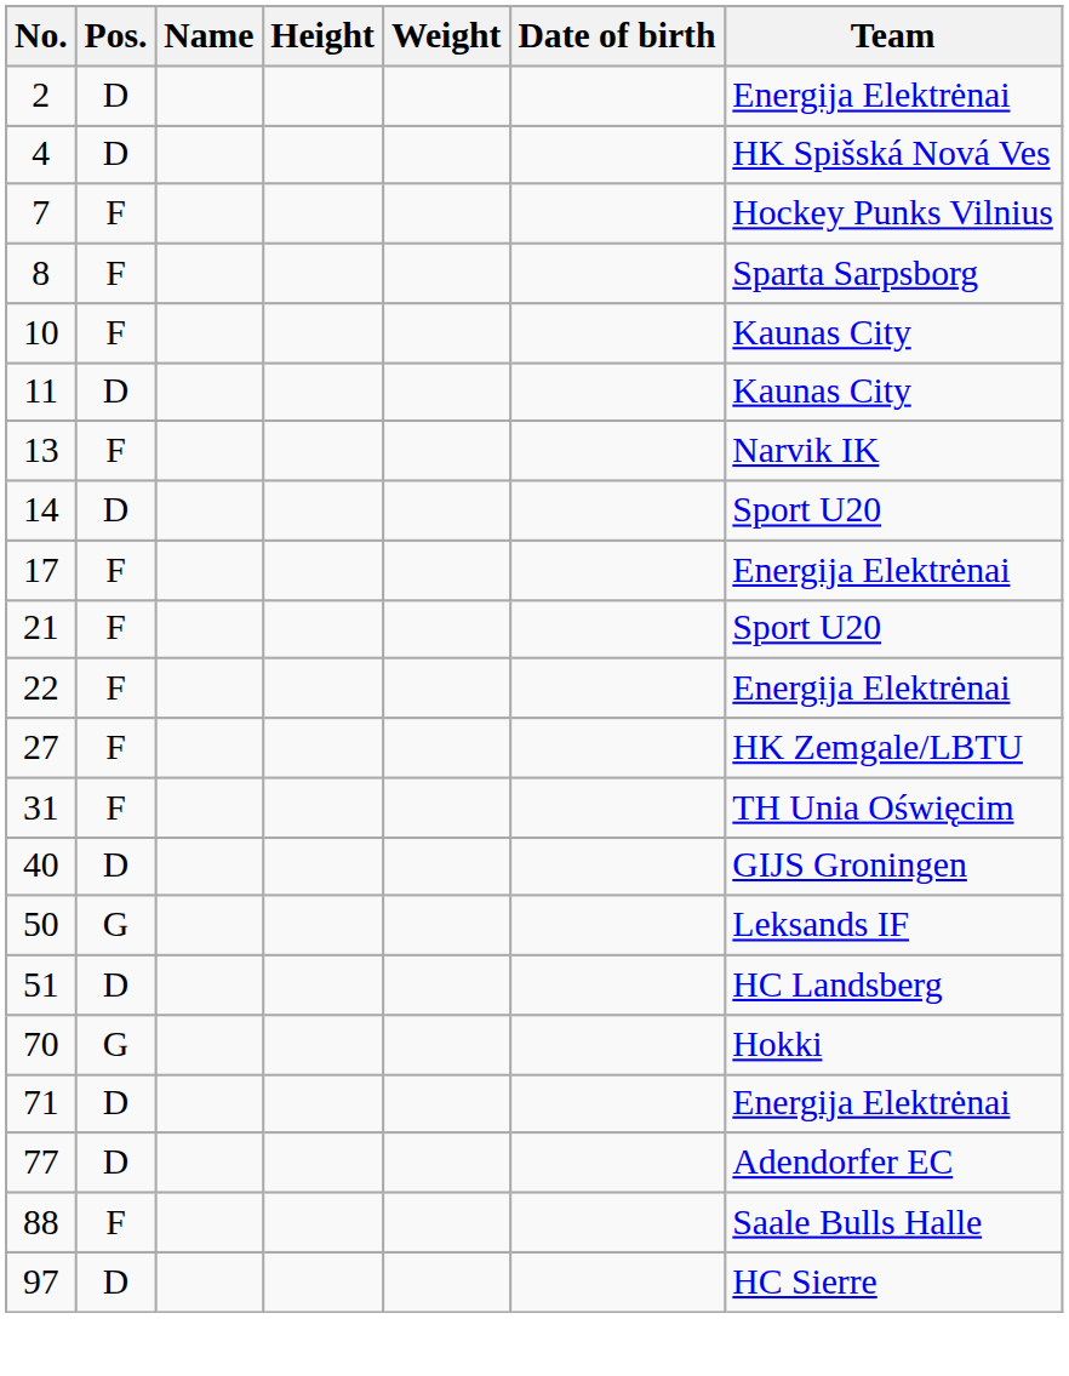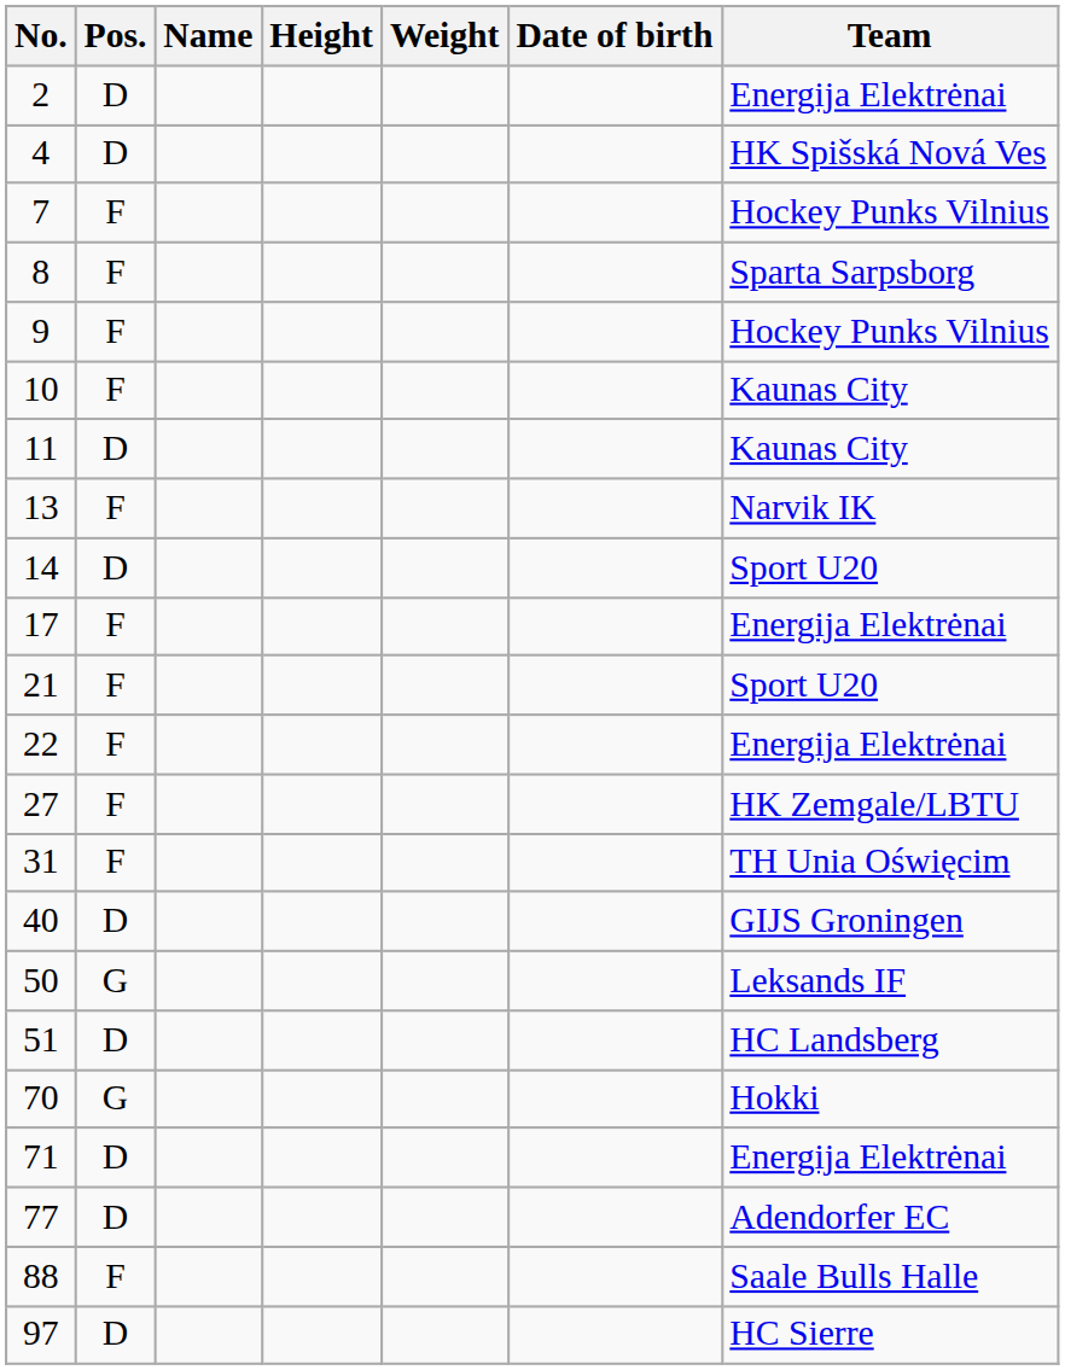 <table class="wikitable sortable" style="font-size:90%; text-align:center;">
 <tr>
 <th>No.</th>
 <th>Pos.</th>
 <th>Name</th>
 <th>Height</th>
 <th>Weight</th>
 <th>Date of birth</th>
 <th>Team</th>
 </tr>
 <tr>
 <td>2</td>
 <td>D</td>
 <td style="text-align:left;"></td>
 <td></td>
 <td></td>
 <td></td>
 <td style="text-align:left;"> <a href='#'>Energija Elektrėnai</a></td>
 </tr>
 <tr>
 <td>4</td>
 <td>D</td>
 <td style="text-align:left;"></td>
 <td></td>
 <td></td>
 <td></td>
 <td style="text-align:left;"> <a href='#'>HK Spišská Nová Ves</a></td>
 </tr>
 <tr>
 <td>7</td>
 <td>F</td>
 <td style="text-align:left;"></td>
 <td></td>
 <td></td>
 <td></td>
 <td style="text-align:left;"> <a href='#'>Hockey Punks Vilnius</a></td>
 </tr>
 <tr>
 <td>8</td>
 <td>F</td>
 <td style="text-align:left;"></td>
 <td></td>
 <td></td>
 <td></td>
 <td style="text-align:left;"> <a href='#'>Sparta Sarpsborg</a></td>
+</tr>
+<tr>
+<td>9</td>
+<td>F</td>
+<td style="text-align:left;"></td>
+<td></td>
+<td></td>
+<td></td>
+<td style="text-align:left;"> <a href='#'>Hockey Punks Vilnius</a></td>
 </tr>
 <tr>
 <td>10</td>
 <td>F</td>
 <td style="text-align:left;"></td>
 <td></td>
 <td></td>
 <td></td>
 <td style="text-align:left;"> <a href='#'>Kaunas City</a></td>
 </tr>
 <tr>
 <td>11</td>
 <td>D</td>
 <td style="text-align:left;"></td>
 <td></td>
 <td></td>
 <td></td>
 <td style="text-align:left;"> <a href='#'>Kaunas City</a></td>
 </tr>
 <tr>
 <td>13</td>
 <td>F</td>
 <td style="text-align:left;"></td>
 <td></td>
 <td></td>
 <td></td>
 <td style="text-align:left;"> <a href='#'>Narvik IK</a></td>
 </tr>
 <tr>
 <td>14</td>
 <td>D</td>
 <td style="text-align:left;"></td>
 <td></td>
 <td></td>
 <td></td>
 <td style="text-align:left;"> <a href='#'>Sport U20</a></td>
 </tr>
 <tr>
 <td>17</td>
 <td>F</td>
 <td style="text-align:left;"></td>
 <td></td>
 <td></td>
 <td></td>
 <td style="text-align:left;"> <a href='#'>Energija Elektrėnai</a></td>
 </tr>
 <tr>
 <td>21</td>
 <td>F</td>
 <td style="text-align:left;"></td>
 <td></td>
 <td></td>
 <td></td>
 <td style="text-align:left;"> <a href='#'>Sport U20</a></td>
 </tr>
 <tr>
 <td>22</td>
 <td>F</td>
 <td style="text-align:left;"></td>
 <td></td>
 <td></td>
 <td></td>
 <td style="text-align:left;"> <a href='#'>Energija Elektrėnai</a></td>
 </tr>
 <tr>
 <td>27</td>
 <td>F</td>
 <td style="text-align:left;"></td>
 <td></td>
 <td></td>
 <td></td>
 <td style="text-align:left;"> <a href='#'>HK Zemgale/LBTU</a></td>
 </tr>
 <tr>
 <td>31</td>
 <td>F</td>
 <td style="text-align:left;"></td>
 <td></td>
 <td></td>
 <td></td>
 <td style="text-align:left;"> <a href='#'>TH Unia Oświęcim</a></td>
 </tr>
 <tr>
 <td>40</td>
 <td>D</td>
 <td style="text-align:left;"></td>
 <td></td>
 <td></td>
 <td></td>
 <td style="text-align:left;"> <a href='#'>GIJS Groningen</a></td>
 </tr>
 <tr>
 <td>50</td>
 <td>G</td>
 <td style="text-align:left;"></td>
 <td></td>
 <td></td>
 <td></td>
 <td style="text-align:left;"> <a href='#'>Leksands IF</a></td>
 </tr>
 <tr>
 <td>51</td>
 <td>D</td>
 <td style="text-align:left;"></td>
 <td></td>
 <td></td>
 <td></td>
 <td style="text-align:left;"> <a href='#'>HC Landsberg</a></td>
 </tr>
 <tr>
 <td>70</td>
 <td>G</td>
 <td style="text-align:left;"></td>
 <td></td>
 <td></td>
 <td></td>
 <td style="text-align:left;"> <a href='#'>Hokki</a></td>
 </tr>
 <tr>
 <td>71</td>
 <td>D</td>
 <td style="text-align:left;"></td>
 <td></td>
 <td></td>
 <td></td>
 <td style="text-align:left;"> <a href='#'>Energija Elektrėnai</a></td>
 </tr>
 <tr>
 <td>77</td>
 <td>D</td>
 <td style="text-align:left;"></td>
 <td></td>
 <td></td>
 <td></td>
 <td style="text-align:left;"> <a href='#'>Adendorfer EC</a></td>
 </tr>
 <tr>
 <td>88</td>
 <td>F</td>
 <td style="text-align:left;"></td>
 <td></td>
 <td></td>
 <td></td>
 <td style="text-align:left;"> <a href='#'>Saale Bulls Halle</a></td>
 </tr>
 <tr>
 <td>97</td>
 <td>D</td>
 <td style="text-align:left;"></td>
 <td></td>
 <td></td>
 <td></td>
 <td style="text-align:left;"> <a href='#'>HC Sierre</a></td>
 </tr>
 </table>
